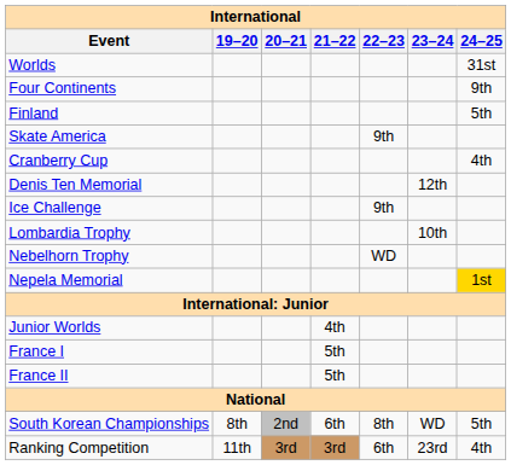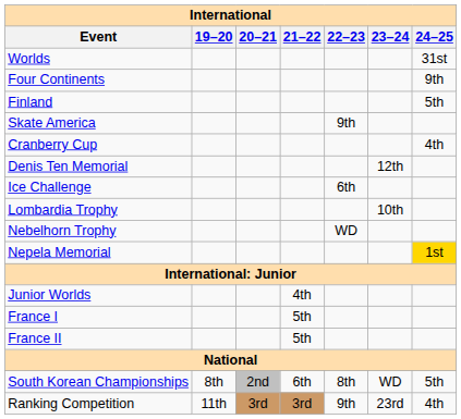 <table class="wikitable" style="text-align:center">
 <tr>
 <th colspan="7" style="background-color: #ffdead; " align="center">International</th>
 </tr>
 <tr>
 <th>Event</th>
 <th><a href='#'>19–20</a></th>
 <th><a href='#'>20–21</a></th>
 <th><a href='#'>21–22</a></th>
 <th><a href='#'>22–23</a></th>
 <th><a href='#'>23–24</a></th>
 <th><a href='#'>24–25</a></th>
 </tr>
 <tr>
 <td align=left><a href='#'>Worlds</a></td>
 <td></td>
 <td></td>
 <td></td>
 <td></td>
 <td></td>
 <td>31st</td>
 </tr>
 <tr>
 <td align=left><a href='#'>Four Continents</a></td>
 <td></td>
 <td></td>
 <td></td>
 <td></td>
 <td></td>
 <td>9th</td>
 </tr>
 <tr>
 <td align=left> <a href='#'>Finland</a></td>
 <td></td>
 <td></td>
 <td></td>
 <td></td>
 <td></td>
 <td>5th</td>
 </tr>
 <tr>
 <td align=left> <a href='#'>Skate America</a></td>
 <td></td>
 <td></td>
 <td></td>
 <td>9th</td>
 <td></td>
 <td></td>
 </tr>
 <tr>
 <td align="left"> <a href='#'>Cranberry Cup</a></td>
 <td></td>
 <td></td>
 <td></td>
 <td></td>
 <td></td>
 <td>4th</td>
 </tr>
 <tr>
 <td align="left"> <a href='#'>Denis Ten Memorial</a></td>
 <td></td>
 <td></td>
 <td></td>
 <td></td>
 <td>12th</td>
 <td></td>
 </tr>
 <tr>
 <td align="left"> <a href='#'>Ice Challenge</a></td>
 <td></td>
 <td></td>
 <td></td>
-<td>9th</td>
+<td>6th</td>
 <td></td>
 <td></td>
 </tr>
 <tr>
 <td align="left"> <a href='#'>Lombardia Trophy</a></td>
 <td></td>
 <td></td>
 <td></td>
 <td></td>
 <td>10th</td>
 <td></td>
 </tr>
 <tr>
 <td align="left"> <a href='#'>Nebelhorn Trophy</a></td>
 <td></td>
 <td></td>
 <td></td>
 <td>WD</td>
 <td></td>
 <td></td>
 </tr>
 <tr>
 <td align="left"> <a href='#'>Nepela Memorial</a></td>
 <td></td>
 <td></td>
 <td></td>
 <td></td>
 <td></td>
 <td bgcolor=gold>1st</td>
 </tr>
 <tr>
 <th colspan="7" style="background-color: #ffdead; " align="center">International: Junior</th>
 </tr>
 <tr>
 <td align="left"><a href='#'>Junior Worlds</a></td>
 <td></td>
 <td></td>
 <td>4th</td>
 <td></td>
 <td></td>
 <td></td>
 </tr>
 <tr>
 <td align="left"> <a href='#'>France I</a></td>
 <td></td>
 <td></td>
 <td>5th</td>
 <td></td>
 <td></td>
 <td></td>
 </tr>
 <tr>
 <td align="left"> <a href='#'>France II</a></td>
 <td></td>
 <td></td>
 <td>5th</td>
 <td></td>
 <td></td>
 <td></td>
 </tr>
 <tr>
 <th colspan="7" style="background-color: #ffdead; " align="center">National</th>
 </tr>
 <tr>
 <td align="left"><a href='#'>South Korean Championships</a></td>
 <td>8th</td>
 <td bgcolor="silver">2nd</td>
 <td>6th</td>
 <td>8th</td>
 <td>WD</td>
 <td>5th</td>
 </tr>
 <tr>
 <td align=left>Ranking Competition</td>
 <td>11th</td>
 <td bgcolor=cc9966>3rd</td>
 <td bgcolor=cc9966>3rd</td>
-<td>6th</td>
+<td>9th</td>
 <td>23rd</td>
 <td>4th</td>
 </tr>
 </table>
